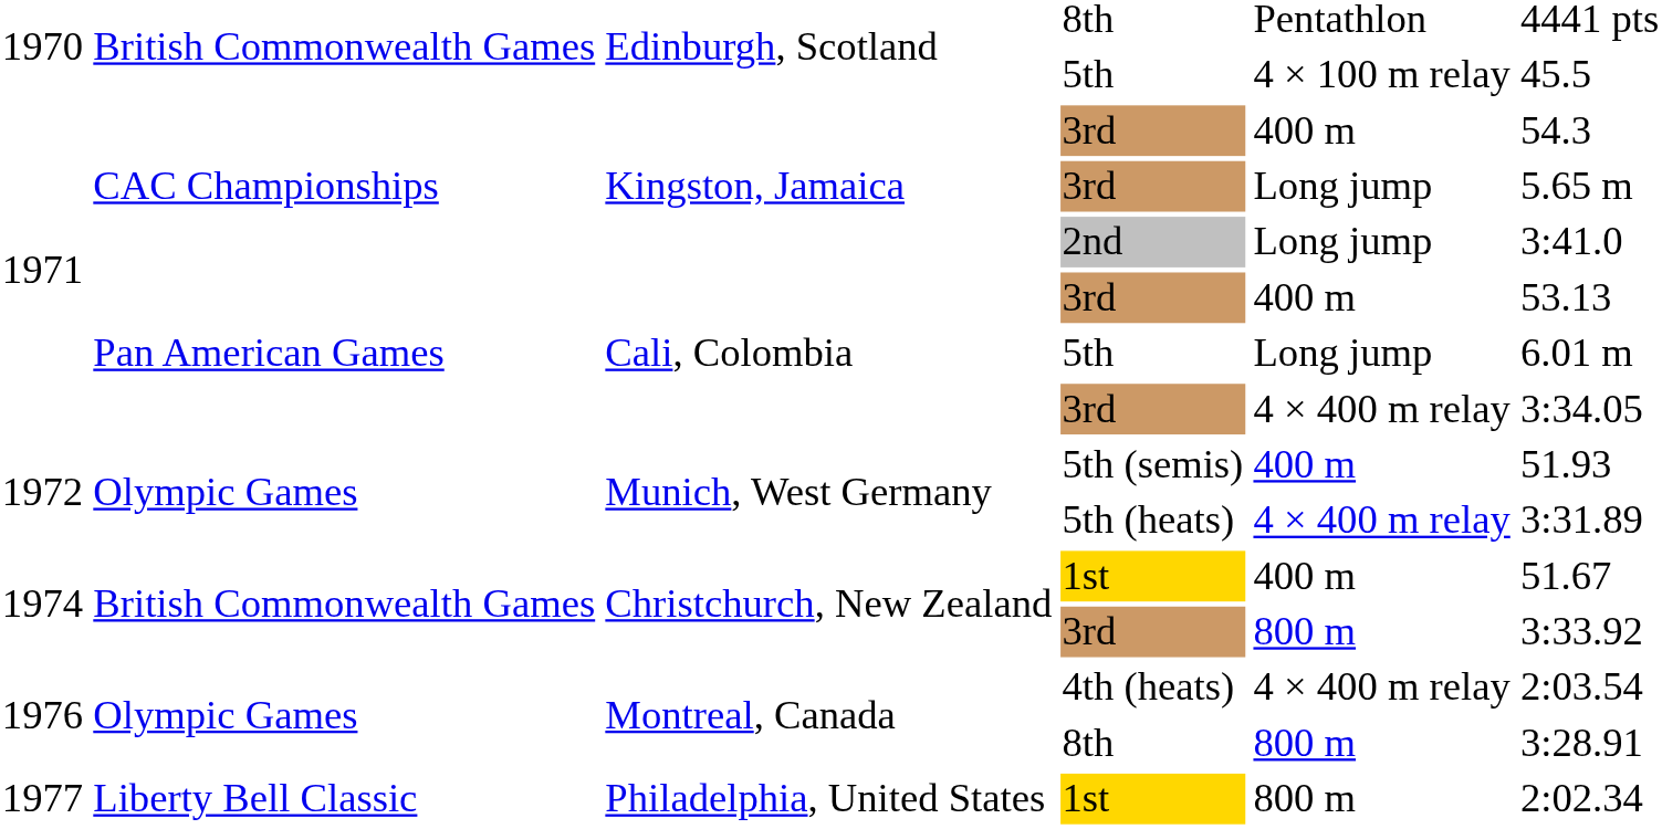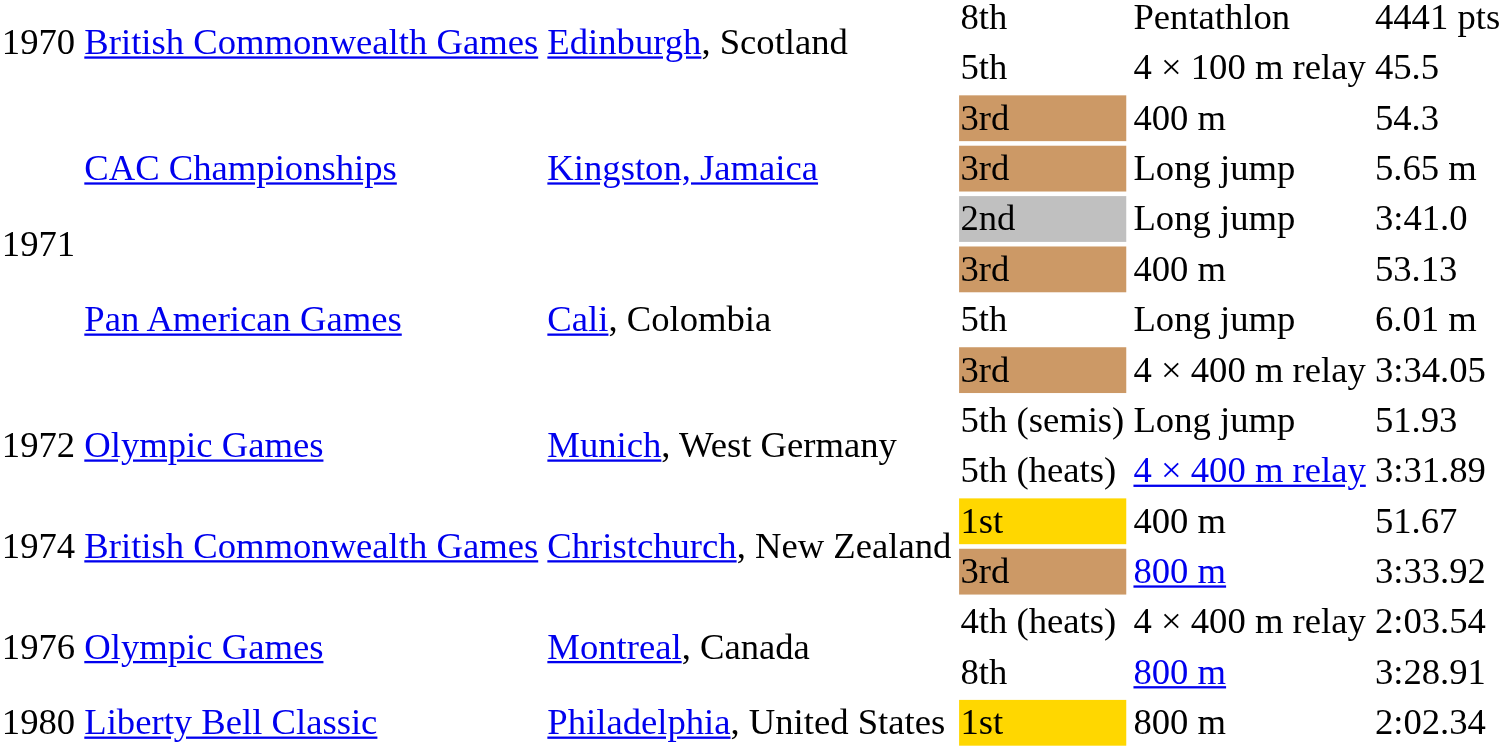 <table>
 <tr>
 <td rowspan=2>1970</td>
 <td rowspan=2><a href='#'>British Commonwealth Games</a></td>
 <td rowspan=2><a href='#'>Edinburgh</a>, Scotland</td>
 <td>8th</td>
 <td>Pentathlon</td>
 <td>4441 pts</td>
 </tr>
 <tr>
 <td>5th</td>
 <td>4 × 100 m relay</td>
 <td>45.5</td>
 </tr>
 <tr>
 <td rowspan=6>1971</td>
 <td rowspan=3><a href='#'>CAC Championships</a></td>
 <td rowspan=3><a href='#'>Kingston, Jamaica</a></td>
 <td bgcolor=cc9966>3rd</td>
 <td>400 m</td>
 <td>54.3</td>
 </tr>
 <tr>
 <td bgcolor=cc9966>3rd</td>
 <td>Long jump</td>
 <td>5.65 m</td>
 </tr>
 <tr>
 <td bgcolor=silver>2nd</td>
 <td>Long jump</td>
 <td>3:41.0</td>
 </tr>
 <tr>
 <td rowspan=3><a href='#'>Pan American Games</a></td>
 <td rowspan=3><a href='#'>Cali</a>, Colombia</td>
 <td bgcolor=cc9966>3rd</td>
 <td>400 m</td>
 <td>53.13</td>
 </tr>
 <tr>
 <td>5th</td>
 <td>Long jump</td>
 <td>6.01 m</td>
 </tr>
 <tr>
 <td bgcolor=cc9966>3rd</td>
 <td>4 × 400 m relay</td>
 <td>3:34.05</td>
 </tr>
 <tr>
 <td rowspan=2>1972</td>
 <td rowspan=2><a href='#'>Olympic Games</a></td>
 <td rowspan=2><a href='#'>Munich</a>, West Germany</td>
 <td>5th (semis)</td>
-<td><a href='#'>400 m</a></td>
+<td>Long jump</td>
 <td>51.93</td>
 </tr>
 <tr>
 <td>5th (heats)</td>
 <td><a href='#'>4 × 400 m relay</a></td>
 <td>3:31.89</td>
 </tr>
 <tr>
 <td rowspan=2>1974</td>
 <td rowspan=2><a href='#'>British Commonwealth Games</a></td>
 <td rowspan=2><a href='#'>Christchurch</a>, New Zealand</td>
 <td bgcolor=gold>1st</td>
 <td>400 m</td>
 <td>51.67</td>
 </tr>
 <tr>
 <td bgcolor=cc9966>3rd</td>
 <td><a href='#'>800 m</a></td>
 <td>3:33.92</td>
 </tr>
 <tr>
 <td rowspan=2>1976</td>
 <td rowspan=2><a href='#'>Olympic Games</a></td>
 <td rowspan=2><a href='#'>Montreal</a>, Canada</td>
 <td>4th (heats)</td>
 <td>4 × 400 m relay</td>
 <td>2:03.54</td>
 </tr>
 <tr>
 <td>8th</td>
 <td><a href='#'>800 m</a></td>
 <td>3:28.91</td>
 </tr>
 <tr>
-<td>1977</td>
+<td>1980</td>
 <td><a href='#'>Liberty Bell Classic</a></td>
 <td><a href='#'>Philadelphia</a>, United States</td>
 <td bgcolor=gold>1st</td>
 <td>800 m</td>
 <td>2:02.34</td>
 </tr>
 </table>
